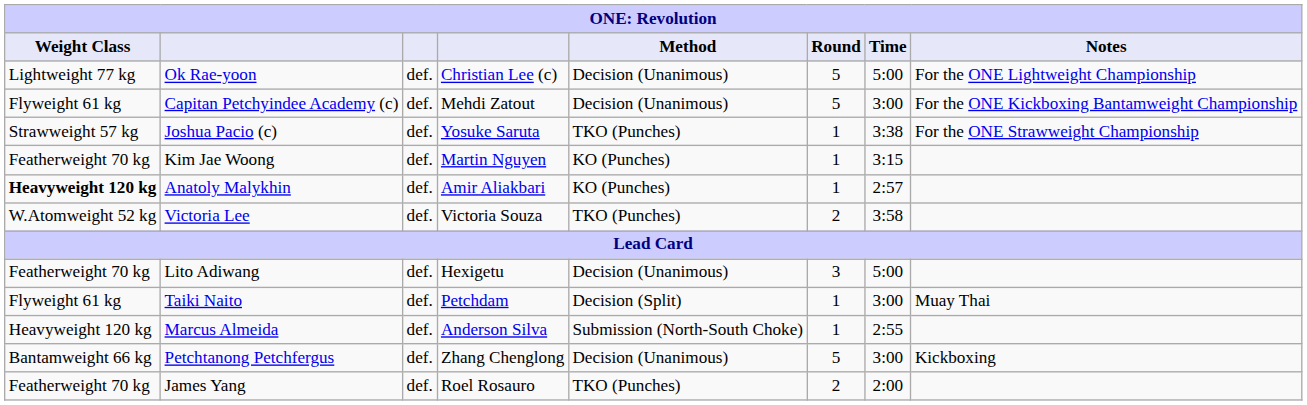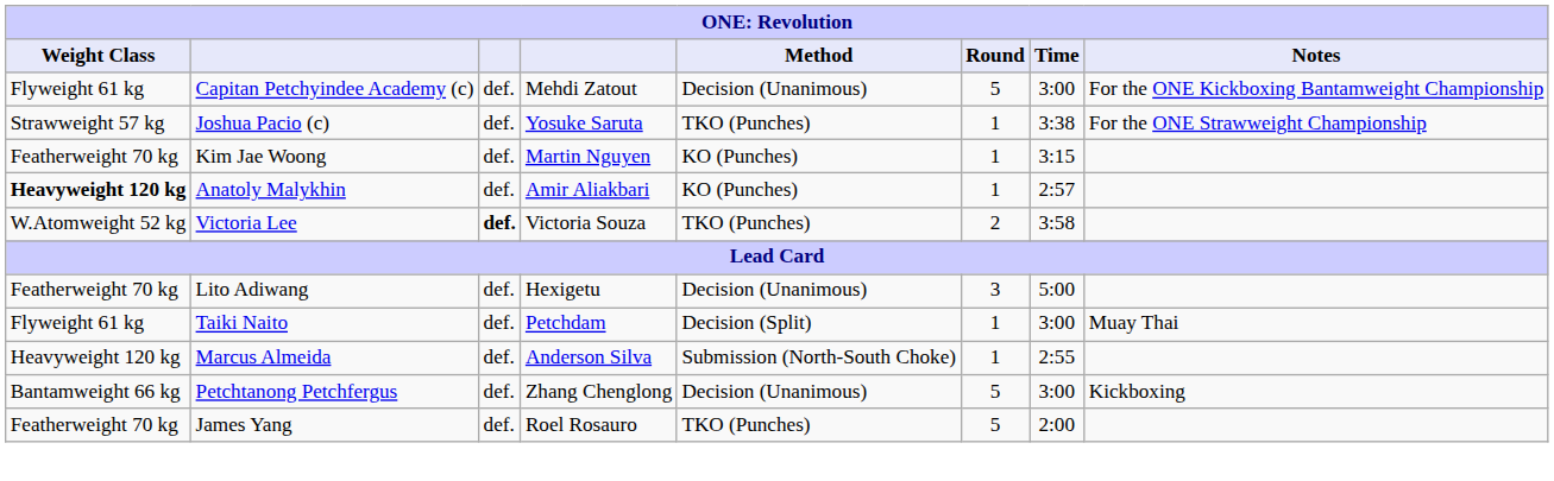 <table class="wikitable" style="font-size: 80%;">
 <tr>
 <th colspan="8" style="background-color: #ccf; color: #000080; text-align: center;"><strong>ONE: Revolution</strong></th>
 </tr>
 <tr>
 <th colspan="1" style="background-color: #E6E8FA; color: #000000; text-align: center;">Weight Class</th>
 <th colspan="1" style="background-color: #E6E8FA; color: #000000; text-align: center;"></th>
 <th colspan="1" style="background-color: #E6E8FA; color: #000000; text-align: center;"></th>
 <th colspan="1" style="background-color: #E6E8FA; color: #000000; text-align: center;"></th>
 <th colspan="1" style="background-color: #E6E8FA; color: #000000; text-align: center;">Method</th>
 <th colspan="1" style="background-color: #E6E8FA; color: #000000; text-align: center;">Round</th>
 <th colspan="1" style="background-color: #E6E8FA; color: #000000; text-align: center;">Time</th>
 <th colspan="1" style="background-color: #E6E8FA; color: #000000; text-align: center;">Notes</th>
-</tr>
-<tr>
-<td>Lightweight 77 kg</td>
-<td> <a href='#'>Ok Rae-yoon</a></td>
-<td>def.</td>
-<td> <a href='#'>Christian Lee</a> (c)</td>
-<td>Decision (Unanimous)</td>
-<td align=center>5</td>
-<td align=center>5:00</td>
-<td>For the <a href='#'>ONE Lightweight Championship</a></td>
 </tr>
 <tr>
 <td>Flyweight 61 kg</td>
 <td> <a href='#'>Capitan Petchyindee Academy</a> (c)</td>
 <td>def.</td>
 <td> Mehdi Zatout</td>
 <td>Decision (Unanimous)</td>
 <td align=center>5</td>
 <td align=center>3:00</td>
 <td>For the <a href='#'>ONE Kickboxing Bantamweight Championship</a></td>
 </tr>
 <tr>
 <td>Strawweight 57 kg</td>
 <td> <a href='#'>Joshua Pacio</a> (c)</td>
 <td>def.</td>
 <td> <a href='#'>Yosuke Saruta</a></td>
 <td>TKO (Punches)</td>
 <td align=center>1</td>
 <td align=center>3:38</td>
 <td>For the <a href='#'>ONE Strawweight Championship</a></td>
 </tr>
 <tr>
 <td>Featherweight 70 kg</td>
 <td> Kim Jae Woong</td>
 <td>def.</td>
 <td> <a href='#'>Martin Nguyen</a></td>
 <td>KO (Punches)</td>
 <td align=center>1</td>
 <td align=center>3:15</td>
 <td></td>
 </tr>
 <tr>
 <td><strong>Heavyweight 120 kg</strong></td>
 <td> <a href='#'>Anatoly Malykhin</a></td>
 <td>def.</td>
 <td> <a href='#'>Amir Aliakbari</a></td>
 <td>KO (Punches)</td>
 <td align=center>1</td>
 <td align=center>2:57</td>
 <td></td>
 </tr>
 <tr>
 <td>W.Atomweight 52 kg</td>
 <td> <a href='#'>Victoria Lee</a></td>
-<td>def.</td>
+<td><strong>def.</strong></td>
 <td> Victoria Souza</td>
 <td>TKO (Punches)</td>
 <td align=center>2</td>
 <td align=center>3:58</td>
 <td></td>
 </tr>
 <tr>
 <th colspan="8" style="background-color: #ccf; color: #000080; text-align: center;"><strong>Lead Card</strong></th>
 </tr>
 <tr>
 <td>Featherweight 70 kg</td>
 <td> Lito Adiwang</td>
 <td>def.</td>
 <td> Hexigetu</td>
 <td>Decision (Unanimous)</td>
 <td align=center>3</td>
 <td align=center>5:00</td>
 <td></td>
 </tr>
 <tr>
 <td>Flyweight 61 kg</td>
 <td> <a href='#'>Taiki Naito</a></td>
 <td>def.</td>
 <td> <a href='#'>Petchdam</a></td>
 <td>Decision (Split)</td>
 <td align=center>1</td>
 <td align=center>3:00</td>
 <td>Muay Thai</td>
 </tr>
 <tr>
 <td>Heavyweight 120 kg</td>
 <td> <a href='#'>Marcus Almeida</a></td>
 <td>def.</td>
 <td> <a href='#'>Anderson Silva</a></td>
 <td>Submission (North-South Choke)</td>
 <td align=center>1</td>
 <td align=center>2:55</td>
 <td></td>
 </tr>
 <tr>
 <td>Bantamweight 66 kg</td>
 <td> <a href='#'>Petchtanong Petchfergus</a></td>
 <td>def.</td>
 <td> Zhang Chenglong</td>
 <td>Decision (Unanimous)</td>
 <td align=center>5</td>
 <td align=center>3:00</td>
 <td>Kickboxing</td>
 </tr>
 <tr>
 <td>Featherweight 70 kg</td>
 <td> James Yang</td>
 <td>def.</td>
 <td> Roel Rosauro</td>
 <td>TKO (Punches)</td>
-<td align=center>2</td>
+<td align=center>5</td>
 <td align=center>2:00</td>
 <td></td>
 </tr>
 </table>
